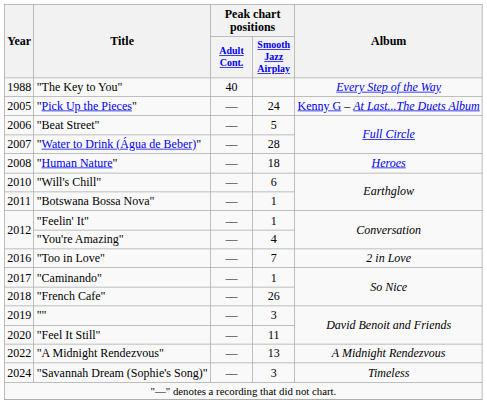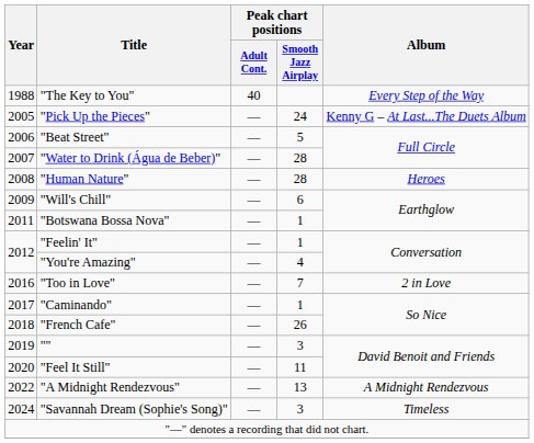 <table class="wikitable" style="text-align:center";>
 <tr>
 <th rowspan="2">Year</th>
 <th rowspan="2">Title</th>
 <th colspan="2">Peak chart positions</th>
 <th rowspan="2">Album</th>
 </tr>
 <tr style="font-size:smaller;">
 <th style="width:50px;"><a href='#'>Adult<br>Cont.</a><br></th>
 <th style="width:50px;"><a href='#'>Smooth Jazz<br>Airplay</a><br></th>
 </tr>
 <tr>
 <td>1988</td>
 <td align="left">"The Key to You"</td>
 <td>40</td>
 <td></td>
 <td><em><a href='#'>Every Step of the Way</a></em></td>
 </tr>
 <tr>
 <td>2005</td>
 <td align="left">"<a href='#'>Pick Up the Pieces</a>" <br></td>
 <td>—</td>
 <td>24</td>
 <td><a href='#'>Kenny G</a> – <em><a href='#'>At Last...The Duets Album</a></em></td>
 </tr>
 <tr>
 <td>2006</td>
 <td align="left">"Beat Street"</td>
 <td>—</td>
 <td>5</td>
 <td rowspan="2"><em><a href='#'>Full Circle</a></em></td>
 </tr>
 <tr>
 <td>2007</td>
 <td align="left">"<a href='#'>Water to Drink (Água de Beber)</a>"</td>
 <td>—</td>
 <td>28</td>
 </tr>
 <tr>
 <td>2008</td>
 <td align="left">"<a href='#'>Human Nature</a>"</td>
 <td>—</td>
-<td>18</td>
+<td>28</td>
 <td><em><a href='#'>Heroes</a></em></td>
 </tr>
 <tr>
-<td>2010</td>
+<td>2009</td>
 <td align="left">"Will's Chill"</td>
 <td>—</td>
 <td>6</td>
 <td rowspan="2"><em>Earthglow</em></td>
 </tr>
 <tr>
 <td>2011</td>
 <td align="left">"Botswana Bossa Nova"</td>
 <td>—</td>
 <td>1</td>
 </tr>
 <tr>
 <td rowspan="2">2012</td>
 <td align="left">"Feelin' It"</td>
 <td>—</td>
 <td>1</td>
 <td rowspan="2"><em>Conversation</em></td>
 </tr>
 <tr>
 <td align="left">"You're Amazing"</td>
 <td>—</td>
 <td>4</td>
 </tr>
 <tr>
 <td>2016</td>
 <td align="left">"Too in Love" <br></td>
 <td>—</td>
 <td>7</td>
 <td><em>2 in Love</em></td>
 </tr>
 <tr>
 <td>2017</td>
 <td align="left">"Caminando" <br></td>
 <td>—</td>
 <td>1</td>
 <td rowspan="2"><em>So Nice</em></td>
 </tr>
 <tr>
 <td>2018</td>
 <td align="left">"French Cafe" <br></td>
 <td>—</td>
 <td>26</td>
 </tr>
 <tr>
 <td>2019</td>
 <td align="left">"" <br></td>
 <td>—</td>
 <td>3</td>
 <td rowspan="2"><em>David Benoit and Friends</em></td>
 </tr>
 <tr>
 <td>2020</td>
 <td align="left">"Feel It Still"</td>
 <td>—</td>
 <td>11</td>
 </tr>
 <tr>
 <td>2022</td>
 <td align="left">"A Midnight Rendezvous"</td>
 <td>—</td>
 <td>13</td>
 <td><em>A Midnight Rendezvous</em></td>
 </tr>
 <tr>
 <td>2024</td>
 <td align="left">"Savannah Dream (Sophie's Song)"</td>
 <td>—</td>
 <td>3</td>
 <td><em>Timeless</em></td>
 </tr>
 <tr>
 <td colspan="5" style="font-size:90%">"—" denotes a recording that did not chart.</td>
 </tr>
 <tr>
 </tr>
 </table>
